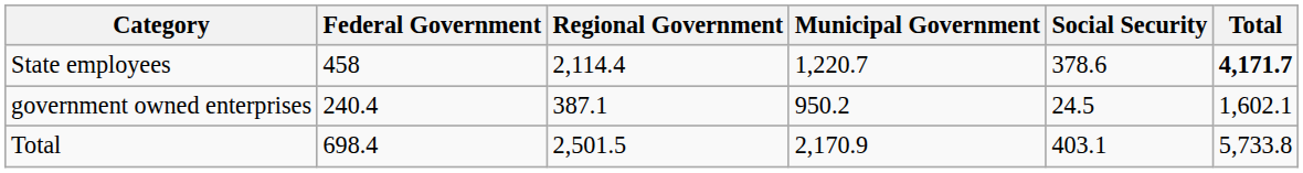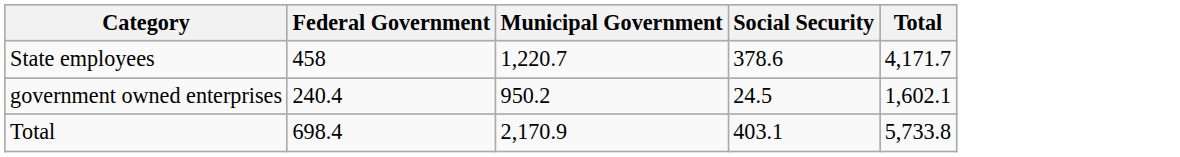 <table class="wikitable sortable" style="font-size:85%;">
 <tr style="background:#efefef;">
 <th>Category</th>
 <th>Federal Government</th>
-<th>Regional Government</th>
 <th>Municipal Government</th>
 <th>Social Security</th>
 <th>Total</th>
 </tr>
 <tr>
 <td>State employees</td>
 <td>458</td>
-<td>2,114.4</td>
 <td>1,220.7</td>
 <td>378.6</td>
-<td><strong>4,171.7</strong></td>
+<td>4,171.7</td>
 </tr>
 <tr>
 <td>government owned enterprises</td>
 <td>240.4</td>
-<td>387.1</td>
 <td>950.2</td>
 <td>24.5</td>
 <td>1,602.1</td>
 </tr>
 <tr>
 <td>Total</td>
 <td>698.4</td>
-<td>2,501.5</td>
 <td>2,170.9</td>
 <td>403.1</td>
 <td>5,733.8</td>
 </tr>
 </table>
